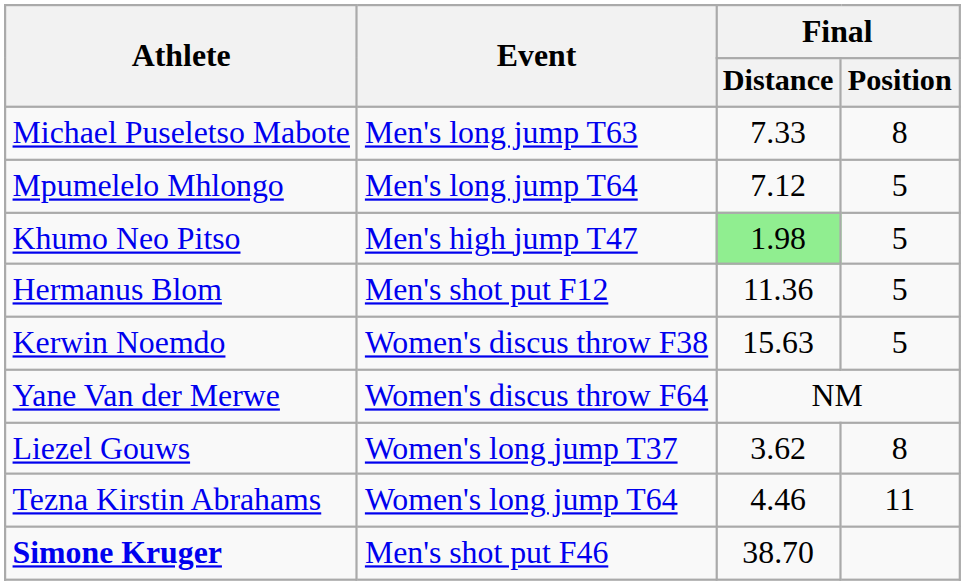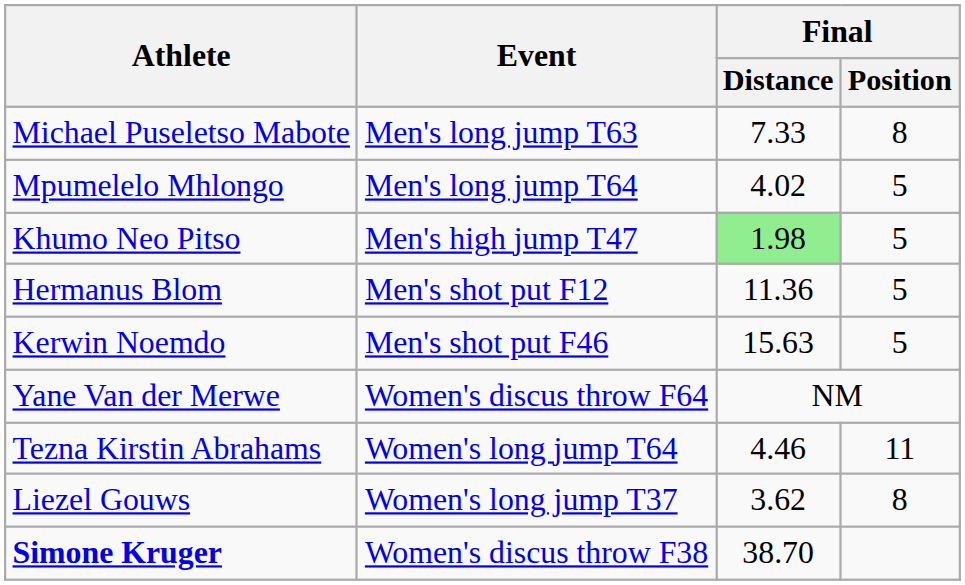 <table class=wikitable style="font-size:90%">
 <tr>
 <th rowspan="2">Athlete</th>
 <th rowspan="2">Event</th>
 <th colspan="2">Final</th>
 </tr>
 <tr style="font-size:95%">
 <th>Distance</th>
 <th>Position</th>
 </tr>
 <tr align=center>
 <td align=left><a href='#'>Michael Puseletso Mabote</a></td>
 <td align=left><a href='#'>Men's long jump T63</a></td>
 <td>7.33</td>
 <td>8</td>
 </tr>
 <tr align=center>
 <td align=left><a href='#'>Mpumelelo Mhlongo</a></td>
 <td align=left><a href='#'>Men's long jump T64</a></td>
-<td>7.12</td>
+<td>4.02</td>
 <td>5</td>
 </tr>
 <tr align=center>
 <td align=left><a href='#'>Khumo Neo Pitso</a></td>
 <td align=left><a href='#'>Men's high jump T47</a></td>
 <td style="background: lightgreen;">1.98</td>
 <td>5</td>
 </tr>
 <tr align=center>
 <td align=left><a href='#'>Hermanus Blom</a></td>
 <td align=left><a href='#'>Men's shot put F12</a></td>
 <td>11.36</td>
 <td>5</td>
 </tr>
 <tr align=center>
 <td align=left><a href='#'>Kerwin Noemdo</a></td>
-<td align=left><a href='#'>Women's discus throw F38</a></td>
+<td align=left><a href='#'>Men's shot put F46</a></td>
 <td>15.63</td>
 <td>5</td>
 </tr>
 <tr align=center>
 <td align=left><a href='#'>Yane Van der Merwe</a></td>
 <td align=left><a href='#'>Women's discus throw F64</a></td>
 <td colspan=2>NM</td>
 </tr>
 <tr align=center>
+<td align=left><a href='#'>Tezna Kirstin Abrahams</a></td>
+<td align=left><a href='#'>Women's long jump T64</a></td>
+<td>4.46</td>
+<td>11</td>
+</tr>
+<tr align=center>
 <td align=left><a href='#'>Liezel Gouws</a></td>
 <td align=left><a href='#'>Women's long jump T37</a></td>
 <td>3.62</td>
 <td>8</td>
 </tr>
 <tr align=center>
-<td align=left><a href='#'>Tezna Kirstin Abrahams</a></td>
-<td align=left><a href='#'>Women's long jump T64</a></td>
-<td>4.46</td>
-<td>11</td>
-</tr>
-<tr align=center>
 <td align=left><strong><a href='#'>Simone Kruger</a></strong></td>
-<td align=left><a href='#'>Men's shot put F46</a></td>
+<td align=left><a href='#'>Women's discus throw F38</a></td>
 <td>38.70</td>
 <td></td>
 </tr>
 </table>
